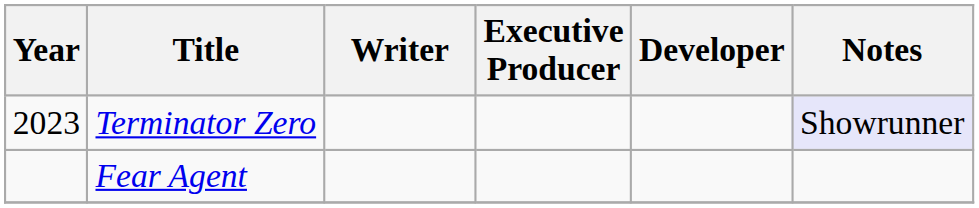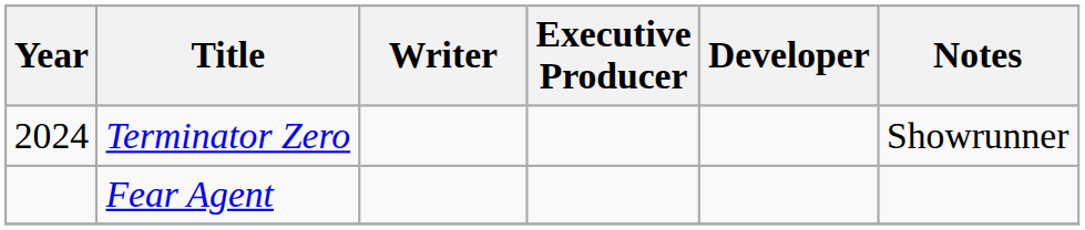 <table class="wikitable">
 <tr style="background:#ccc; text-align:center;">
 <th>Year</th>
 <th>Title</th>
 <th width="65">Writer</th>
 <th width="65">Executive Producer</th>
 <th>Developer</th>
 <th>Notes</th>
 </tr>
 <tr>
-<td>2023</td>
+<td>2024</td>
 <td><em><a href='#'>Terminator Zero</a></em></td>
 <td></td>
 <td></td>
 <td></td>
-<td style="background: lavender;">Showrunner</td>
+<td>Showrunner</td>
 </tr>
 <tr>
 <td></td>
 <td><em><a href='#'>Fear Agent</a></em></td>
 <td></td>
 <td></td>
 <td></td>
 <td></td>
 </tr>
 <tr>
 </tr>
 </table>
